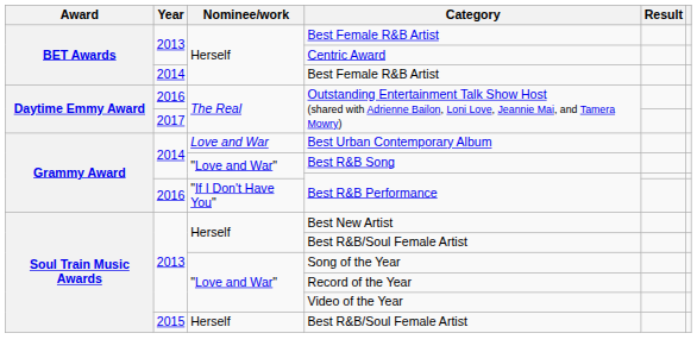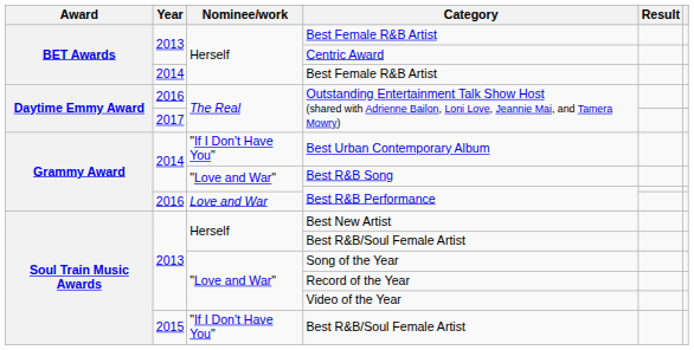 <table class="wikitable plainrowheaders sortable" style="width:99%;">
 <tr style="background:#ccc; text-align:center;">
 <th scope="col">Award</th>
 <th scope="col">Year</th>
 <th scope="col">Nominee/work</th>
 <th scope="col">Category</th>
 <th scope="col">Result</th>
 <th scope="col" class="unsortable"></th>
 </tr>
 <tr>
 <th scope="row" rowspan="3"><a href='#'>BET Awards</a></th>
 <td rowspan="2" style="text-align:center;"><a href='#'>2013</a></td>
 <td rowspan=3>Herself</td>
 <td><a href='#'>Best Female R&B Artist</a></td>
 <td></td>
 <td style="text-align:center;"></td>
 </tr>
 <tr>
 <td><a href='#'>Centric Award</a></td>
 <td></td>
 <td style="text-align:center;"></td>
 </tr>
 <tr>
 <td rowspan="1" style="text-align:center;"><a href='#'>2014</a></td>
 <td>Best Female R&B Artist</td>
 <td></td>
 <td style="text-align:center;"></td>
 </tr>
 <tr>
 <th scope="row" rowspan="2"><a href='#'>Daytime Emmy Award</a></th>
 <td rowspan="1" style="text-align:center;"><a href='#'>2016</a></td>
 <td rowspan=2><em><a href='#'>The Real</a></em></td>
 <td rowspan=2><a href='#'>Outstanding Entertainment Talk Show Host</a><br><small>(shared with <a href='#'>Adrienne Bailon</a>, <a href='#'>Loni Love</a>, <a href='#'>Jeannie Mai</a>, and <a href='#'>Tamera Mowry</a>)</small></td>
 <td></td>
 <td style="text-align:center;"></td>
 </tr>
 <tr>
 <td rowspan="1" style="text-align:center;"><a href='#'>2017</a></td>
 <td></td>
 <td style="text-align:center;"></td>
 </tr>
 <tr>
 <th scope="row" rowspan="4"><a href='#'>Grammy Award</a></th>
 <td rowspan="3" style="text-align:center;"><a href='#'>2014</a></td>
-<td><em><a href='#'>Love and War</a></em></td>
+<td>"<a href='#'>If I Don't Have You</a>"</td>
 <td><a href='#'>Best Urban Contemporary Album</a></td>
 <td></td>
 <td style="text-align:center;"></td>
 </tr>
 <tr>
 <td rowspan=2>"<a href='#'>Love and War</a>"</td>
 <td><a href='#'>Best R&B Song</a></td>
 <td></td>
 <td style="text-align:center;"></td>
 </tr>
 <tr>
 <td rowspan=2><a href='#'>Best R&B Performance</a></td>
 <td></td>
 <td style="text-align:center;"></td>
 </tr>
 <tr>
 <td rowspan="1" style="text-align:center;"><a href='#'>2016</a></td>
-<td>"<a href='#'>If I Don't Have You</a>"</td>
+<td><em><a href='#'>Love and War</a></em></td>
 <td></td>
 <td style="text-align:center;"></td>
 </tr>
 <tr>
 <th scope="row" rowspan="6"><a href='#'>Soul Train Music Awards</a></th>
 <td rowspan="5" style="text-align:center;"><a href='#'>2013</a></td>
 <td rowspan=2>Herself</td>
 <td>Best New Artist</td>
 <td></td>
 <td style="text-align:center;"></td>
 </tr>
 <tr>
 <td>Best R&B/Soul Female Artist</td>
 <td></td>
 <td style="text-align:center;"></td>
 </tr>
 <tr>
 <td rowspan=3>"<a href='#'>Love and War</a>"</td>
 <td>Song of the Year</td>
 <td></td>
 <td style="text-align:center;"></td>
 </tr>
 <tr>
 <td>Record of the Year</td>
 <td></td>
 <td style="text-align:center;"></td>
 </tr>
 <tr>
 <td>Video of the Year</td>
 <td></td>
 <td style="text-align:center;"></td>
 </tr>
 <tr>
 <td rowspan="5" style="text-align:center;"><a href='#'>2015</a></td>
-<td>Herself</td>
+<td>"<a href='#'>If I Don't Have You</a>"</td>
 <td>Best R&B/Soul Female Artist</td>
 <td></td>
 <td style="text-align:center;"></td>
 </tr>
 </table>
